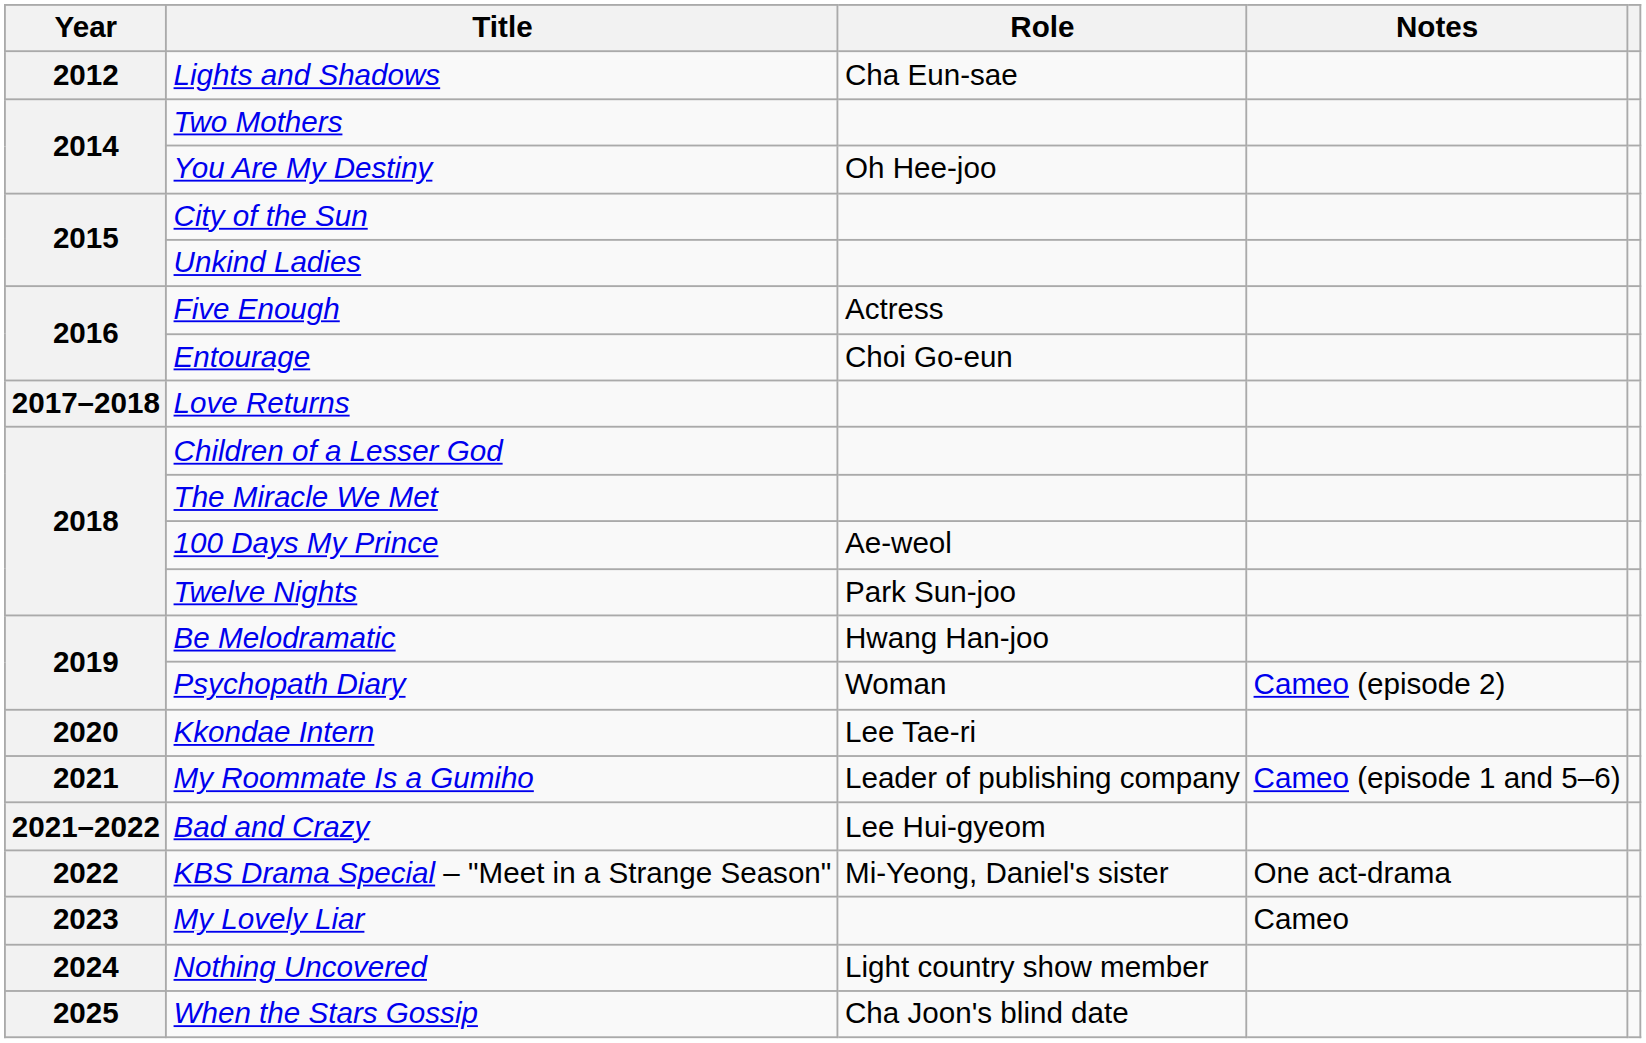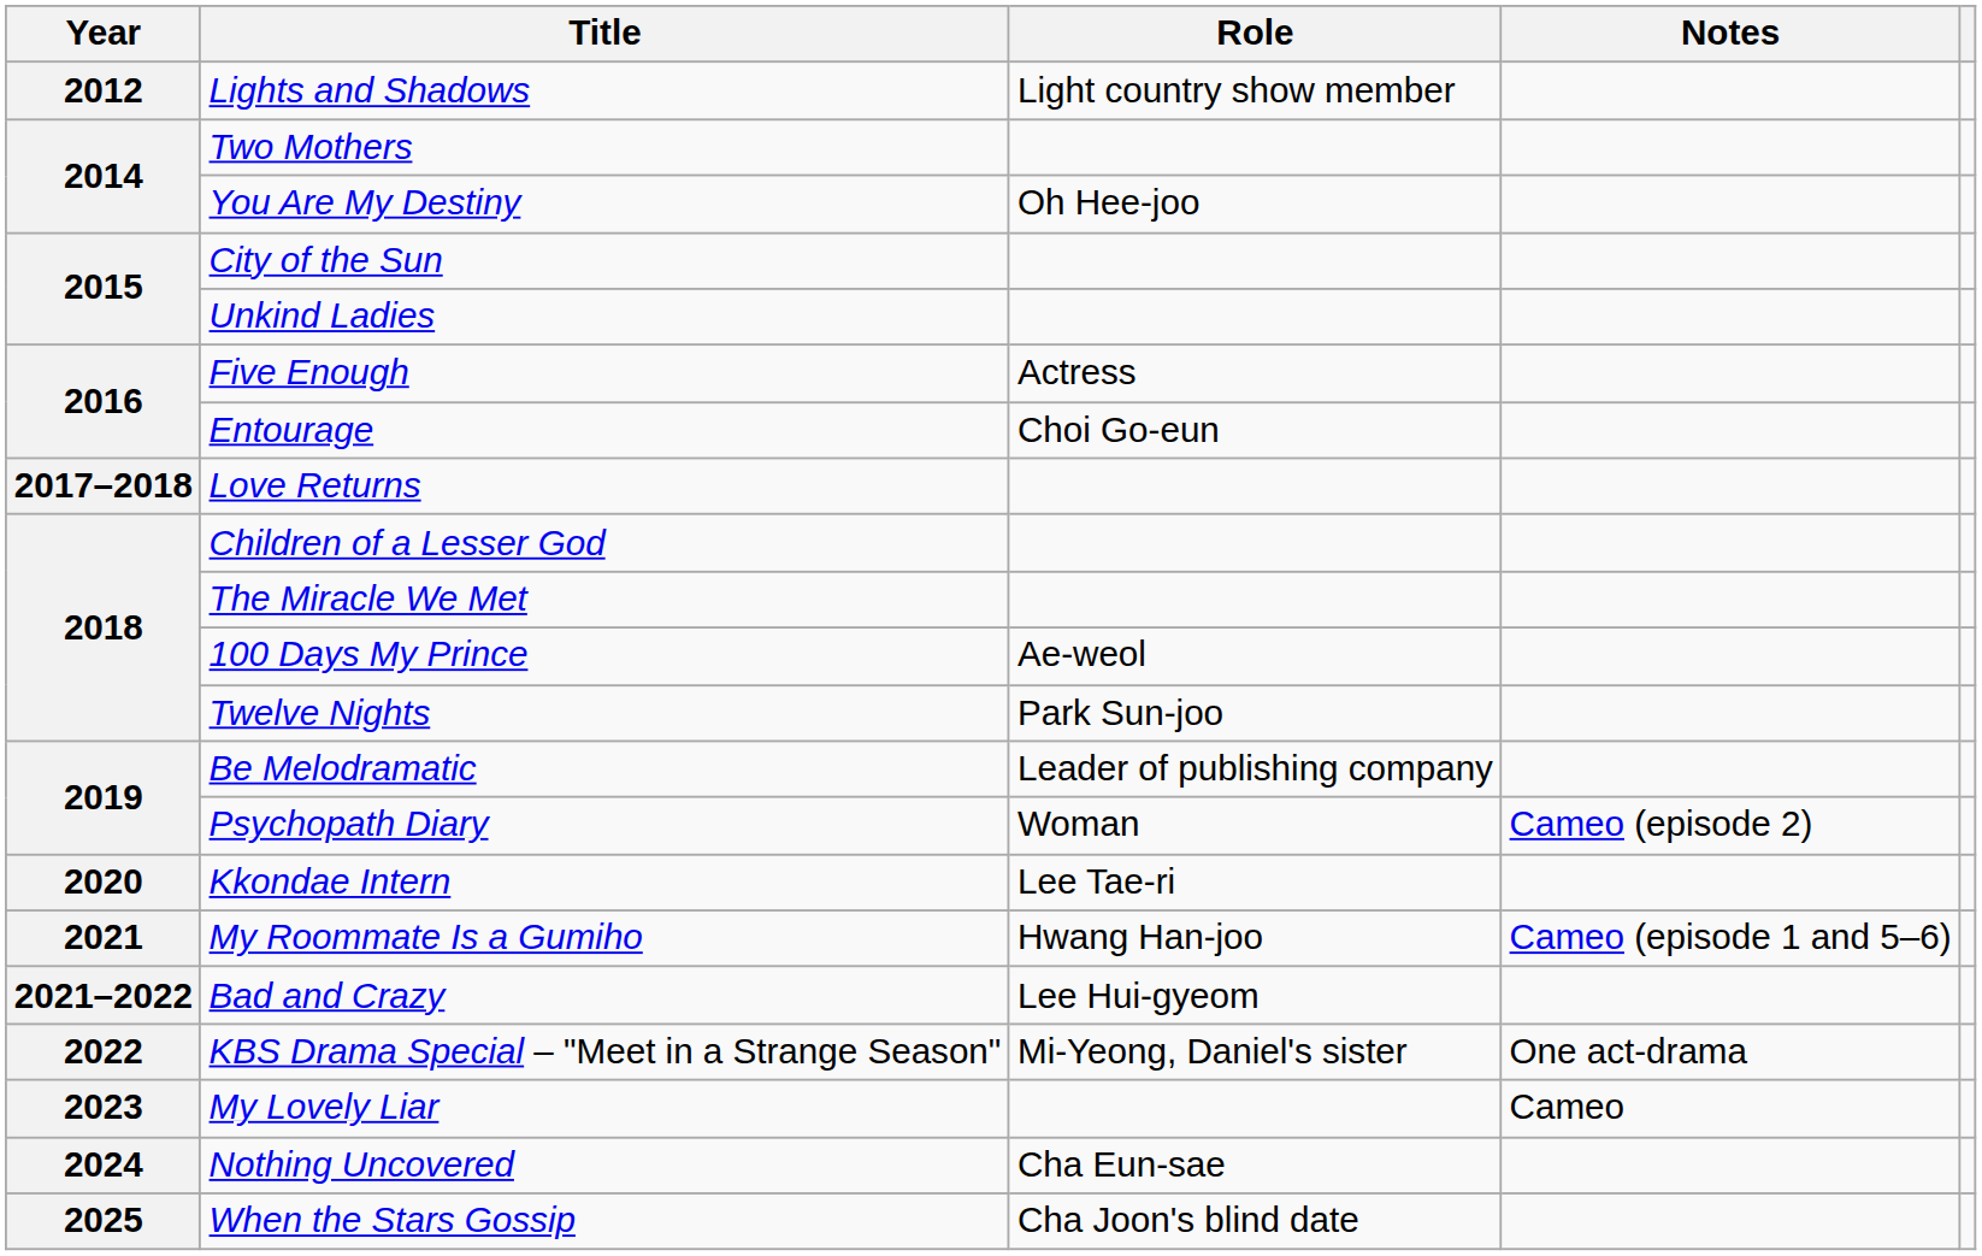 <table class="wikitable plainrowheaders">
 <tr>
 <th scope="col">Year</th>
 <th scope="col">Title</th>
 <th scope="col">Role</th>
 <th scope="col">Notes</th>
 <th scope="col" class="unsortable"></th>
 </tr>
 <tr>
 <th scope="row">2012</th>
 <td><em><a href='#'>Lights and Shadows</a></em></td>
-<td>Cha Eun-sae</td>
+<td>Light country show member</td>
 <td></td>
 <td style="text-align:center"></td>
 </tr>
 <tr>
 <th scope="row" rowspan="2">2014</th>
 <td><em><a href='#'>Two Mothers</a></em></td>
 <td></td>
 <td></td>
 <td style="text-align:center"></td>
 </tr>
 <tr>
 <td><em><a href='#'>You Are My Destiny</a></em></td>
 <td>Oh Hee-joo</td>
 <td></td>
 <td style="text-align:center"></td>
 </tr>
 <tr>
 <th scope="row" rowspan="2">2015</th>
 <td><em><a href='#'>City of the Sun</a></em></td>
 <td></td>
 <td></td>
 <td style="text-align:center"></td>
 </tr>
 <tr>
 <td><em><a href='#'>Unkind Ladies</a></em></td>
 <td></td>
 <td></td>
 <td style="text-align:center"></td>
 </tr>
 <tr>
 <th scope="row" rowspan="2">2016</th>
 <td><em><a href='#'>Five Enough</a></em></td>
 <td>Actress</td>
 <td></td>
 <td style="text-align:center"></td>
 </tr>
 <tr>
 <td><em><a href='#'>Entourage</a></em></td>
 <td>Choi Go-eun</td>
 <td></td>
 <td style="text-align:center"></td>
 </tr>
 <tr>
 <th scope="row">2017–2018</th>
 <td><em><a href='#'>Love Returns</a></em></td>
 <td></td>
 <td></td>
 <td style="text-align:center"></td>
 </tr>
 <tr>
 <th scope="row" rowspan="4">2018</th>
 <td><em><a href='#'>Children of a Lesser God</a></em></td>
 <td></td>
 <td></td>
 <td style="text-align:center"></td>
 </tr>
 <tr>
 <td><em><a href='#'>The Miracle We Met</a></em></td>
 <td></td>
 <td></td>
 <td style="text-align:center"></td>
 </tr>
 <tr>
 <td><em><a href='#'>100 Days My Prince</a></em></td>
 <td>Ae-weol</td>
 <td></td>
 <td style="text-align:center"></td>
 </tr>
 <tr>
 <td><em><a href='#'>Twelve Nights</a></em></td>
 <td>Park Sun-joo</td>
 <td></td>
 <td style="text-align:center"></td>
 </tr>
 <tr>
 <th scope="row" rowspan="2">2019</th>
 <td><em><a href='#'>Be Melodramatic</a></em></td>
-<td>Hwang Han-joo</td>
+<td>Leader of publishing company</td>
 <td></td>
 <td style="text-align:center"></td>
 </tr>
 <tr>
 <td><em><a href='#'>Psychopath Diary</a></em></td>
 <td>Woman</td>
 <td><a href='#'>Cameo</a> (episode 2)</td>
 <td style="text-align:center"></td>
 </tr>
 <tr>
 <th scope="row">2020</th>
 <td><em><a href='#'>Kkondae Intern</a></em></td>
 <td>Lee Tae-ri</td>
 <td></td>
 <td style="text-align:center"></td>
 </tr>
 <tr>
 <th scope="row">2021</th>
 <td><em><a href='#'>My Roommate Is a Gumiho</a></em></td>
-<td>Leader of publishing company</td>
+<td>Hwang Han-joo</td>
 <td><a href='#'>Cameo</a> (episode 1 and 5–6)</td>
 <td style="text-align:center"></td>
 </tr>
 <tr>
 <th scope="row">2021–2022</th>
 <td><em><a href='#'>Bad and Crazy</a></em></td>
 <td>Lee Hui-gyeom</td>
 <td></td>
 <td style="text-align:center"></td>
 </tr>
 <tr>
 <th scope="row">2022</th>
 <td><em><a href='#'>KBS Drama Special</a></em> – "Meet in a Strange Season"</td>
 <td>Mi-Yeong, Daniel's sister</td>
 <td>One act-drama</td>
 <td style="text-align:center"></td>
 </tr>
 <tr>
 <th scope="row">2023</th>
 <td><em><a href='#'>My Lovely Liar</a></em></td>
 <td></td>
 <td>Cameo</td>
 <td style="text-align:center"></td>
 </tr>
 <tr>
 <th scope="row">2024</th>
 <td><em><a href='#'>Nothing Uncovered</a></em></td>
-<td>Light country show member</td>
+<td>Cha Eun-sae</td>
 <td></td>
 <td style="text-align:center"></td>
 </tr>
 <tr>
 <th scope="row">2025</th>
 <td><em><a href='#'>When the Stars Gossip</a></em></td>
 <td>Cha Joon's blind date</td>
 <td></td>
 <td style="text-align:center"></td>
 </tr>
 </table>
